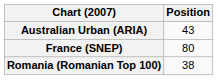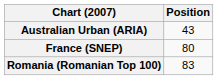 <table class="wikitable sortable plainrowheaders" style="text-align:center">
 <tr>
 <th>Chart (2007)</th>
 <th>Position</th>
 </tr>
 <tr>
 <th scope="row">Australian Urban (ARIA)</th>
 <td>43</td>
 </tr>
 <tr>
 <th scope="row">France (SNEP)</th>
 <td>80</td>
 </tr>
 <tr>
 <th scope="row">Romania (Romanian Top 100)</th>
-<td>38</td>
+<td>83</td>
 </tr>
 </table>
